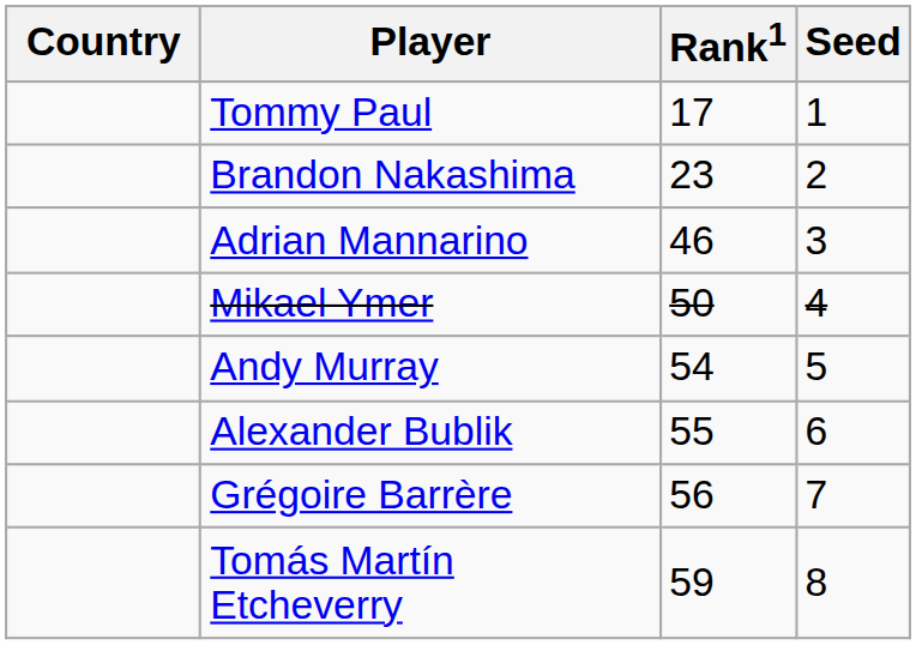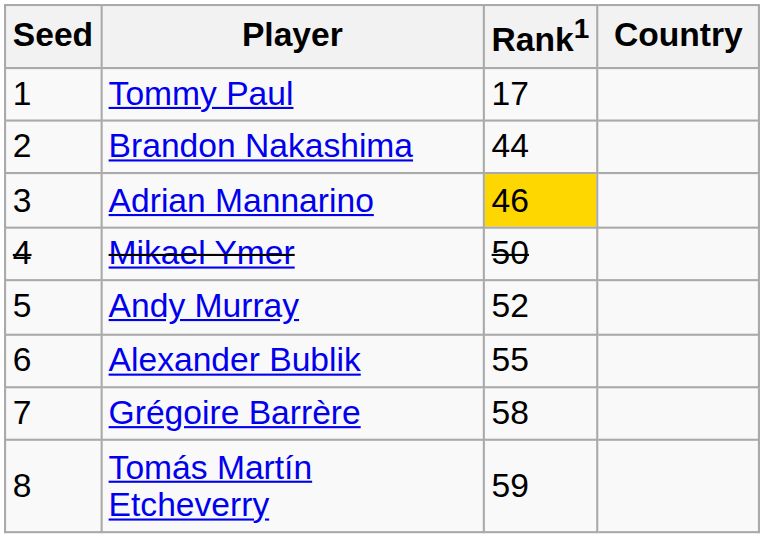 <table class="sortable wikitable">
 <tr>
-<th width="70">Country</th>
+<th>Seed</th>
 <th width="175">Player</th>
 <th>Rank<sup>1</sup></th>
-<th>Seed</th>
+<th width="70">Country</th>
 </tr>
 <tr>
-<td></td>
+<td>1</td>
 <td><a href='#'>Tommy Paul</a></td>
 <td>17</td>
-<td>1</td>
+<td></td>
 </tr>
 <tr>
+<td>2</td>
+<td><a href='#'>Brandon Nakashima</a></td>
+<td>44</td>
 <td></td>
-<td><a href='#'>Brandon Nakashima</a></td>
-<td>23</td>
-<td>2</td>
 </tr>
 <tr>
+<td>3</td>
+<td><a href='#'>Adrian Mannarino</a></td>
+<td style="background: gold;">46</td>
 <td></td>
-<td><a href='#'>Adrian Mannarino</a></td>
-<td>46</td>
-<td>3</td>
 </tr>
 <tr>
-<td><s></s></td>
+<td><s>4</s></td>
 <td><s><a href='#'>Mikael Ymer</a></s></td>
 <td><s>50</s></td>
-<td><s>4</s></td>
+<td><s></s></td>
 </tr>
 <tr>
+<td>5</td>
+<td><a href='#'>Andy Murray</a></td>
+<td>52</td>
 <td></td>
-<td><a href='#'>Andy Murray</a></td>
-<td>54</td>
-<td>5</td>
 </tr>
 <tr>
-<td></td>
+<td>6</td>
 <td><a href='#'>Alexander Bublik</a></td>
 <td>55</td>
-<td>6</td>
+<td></td>
 </tr>
 <tr>
+<td>7</td>
+<td><a href='#'>Grégoire Barrère</a></td>
+<td>58</td>
 <td></td>
-<td><a href='#'>Grégoire Barrère</a></td>
-<td>56</td>
-<td>7</td>
 </tr>
 <tr>
-<td></td>
+<td>8</td>
 <td><a href='#'>Tomás Martín Etcheverry</a></td>
 <td>59</td>
-<td>8</td>
+<td></td>
 </tr>
 </table>
